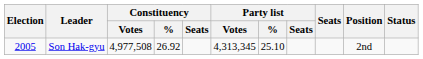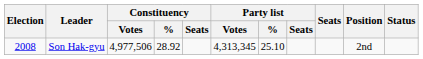 <table class="wikitable" style="text-align:center">
 <tr>
 <th rowspan="2">Election</th>
 <th rowspan="2">Leader</th>
 <th colspan="3">Constituency</th>
 <th colspan="3">Party list</th>
 <th rowspan="2">Seats</th>
 <th rowspan="2">Position</th>
 <th rowspan="2">Status</th>
 </tr>
 <tr>
 <th>Votes</th>
 <th>%</th>
 <th>Seats</th>
 <th>Votes</th>
 <th>%</th>
 <th>Seats</th>
 </tr>
 <tr>
-<td><a href='#'>2005</a></td>
+<td><a href='#'>2008</a></td>
 <td><a href='#'>Son Hak-gyu</a></td>
-<td>4,977,508</td>
-<td>26.92</td>
+<td>4,977,506</td>
+<td>28.92</td>
 <td></td>
 <td>4,313,345</td>
 <td>25.10</td>
 <td></td>
 <td></td>
 <td>2nd</td>
 <td></td>
 </tr>
 </table>
